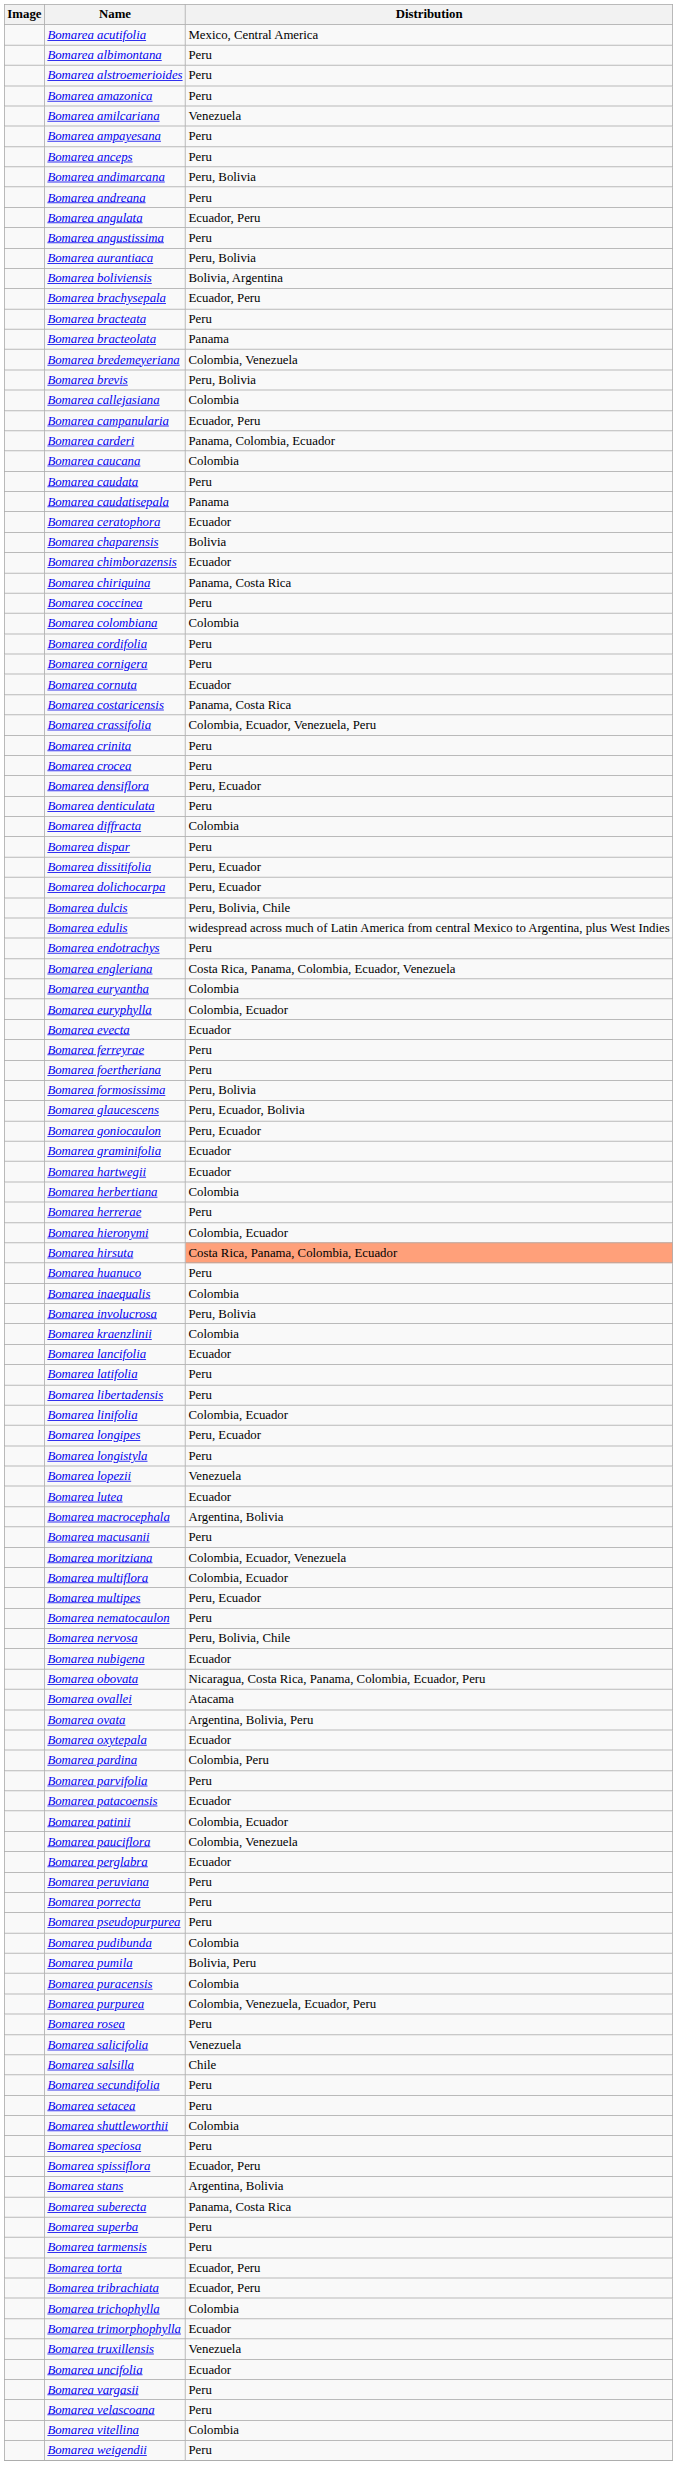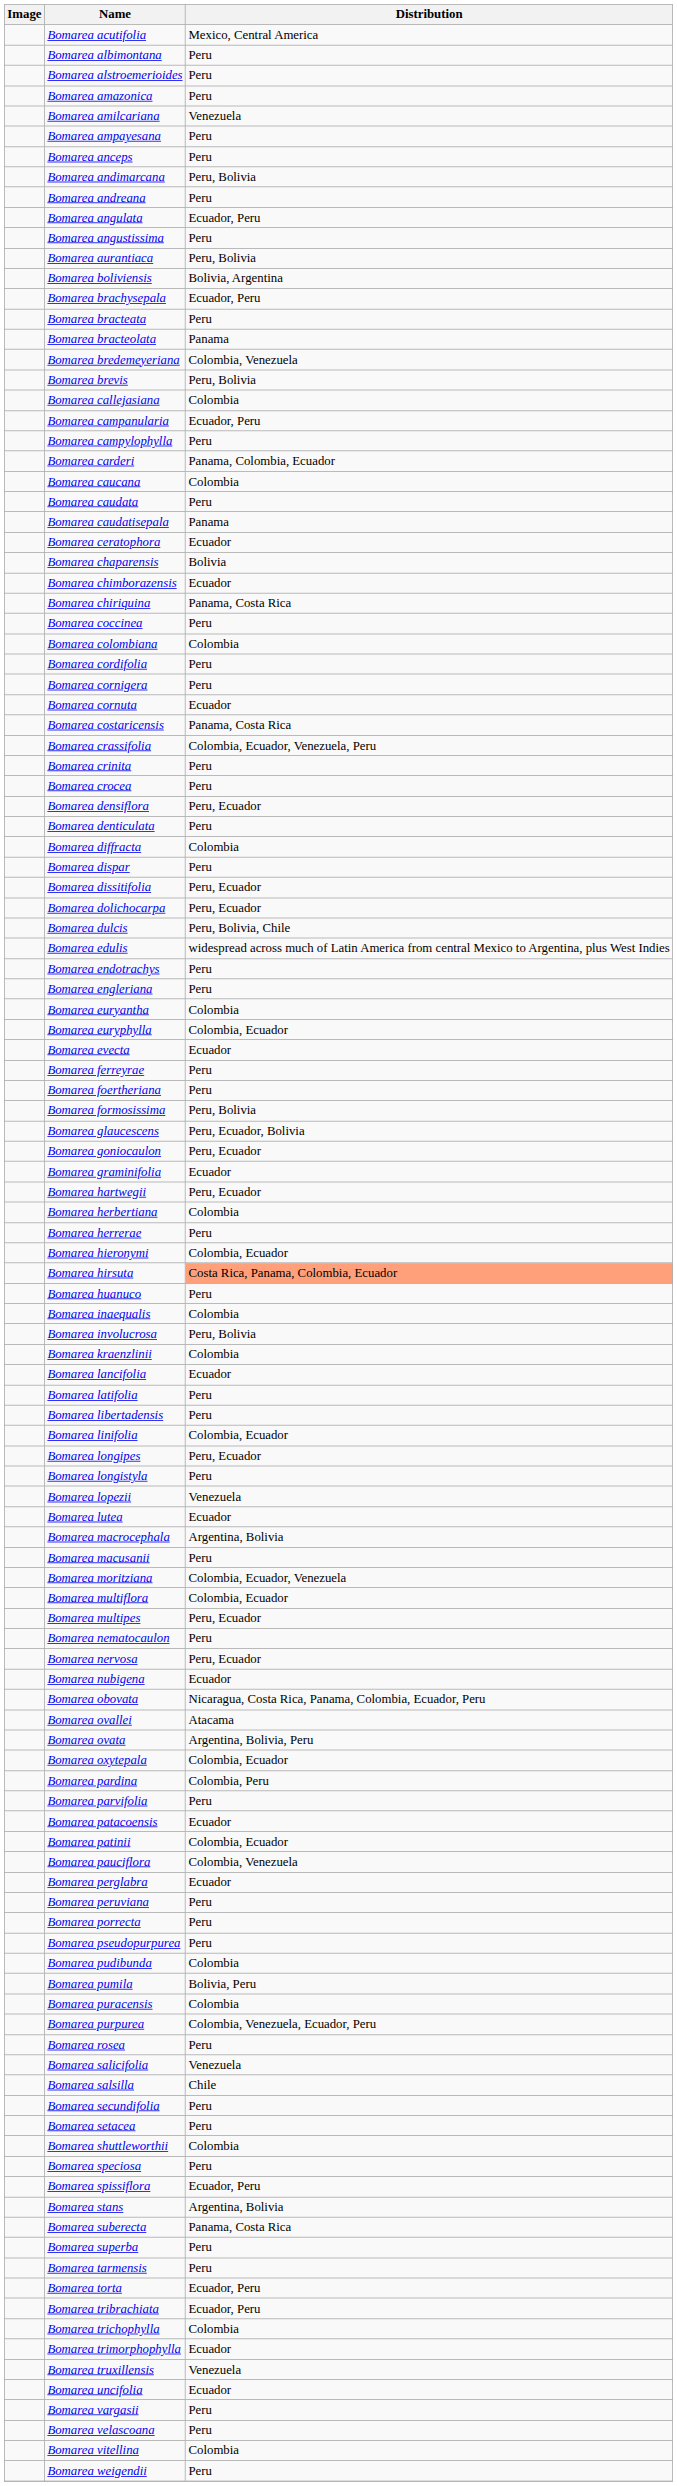 <table class="wikitable">
 <tr>
 <th>Image</th>
 <th>Name</th>
 <th>Distribution</th>
 </tr>
 <tr>
 <td></td>
 <td><em><a href='#'>Bomarea acutifolia</a></em></td>
 <td>Mexico, Central America</td>
 </tr>
 <tr>
 <td></td>
 <td><em><a href='#'>Bomarea albimontana</a></em></td>
 <td>Peru</td>
 </tr>
 <tr>
 <td></td>
 <td><em><a href='#'>Bomarea alstroemerioides</a></em></td>
 <td>Peru</td>
 </tr>
 <tr>
 <td></td>
 <td><em><a href='#'>Bomarea amazonica</a></em></td>
 <td>Peru</td>
 </tr>
 <tr>
 <td></td>
 <td><em><a href='#'>Bomarea amilcariana</a></em></td>
 <td>Venezuela</td>
 </tr>
 <tr>
 <td></td>
 <td><em><a href='#'>Bomarea ampayesana</a></em></td>
 <td>Peru</td>
 </tr>
 <tr>
 <td></td>
 <td><em><a href='#'>Bomarea anceps</a></em></td>
 <td>Peru</td>
 </tr>
 <tr>
 <td></td>
 <td><em><a href='#'>Bomarea andimarcana</a></em></td>
 <td>Peru, Bolivia</td>
 </tr>
 <tr>
 <td></td>
 <td><em><a href='#'>Bomarea andreana</a></em></td>
 <td>Peru</td>
 </tr>
 <tr>
 <td></td>
 <td><em><a href='#'>Bomarea angulata</a></em></td>
 <td>Ecuador, Peru</td>
 </tr>
 <tr>
 <td></td>
 <td><em><a href='#'>Bomarea angustissima</a></em></td>
 <td>Peru</td>
 </tr>
 <tr>
 <td></td>
 <td><em><a href='#'>Bomarea aurantiaca</a></em></td>
 <td>Peru, Bolivia</td>
 </tr>
 <tr>
 <td></td>
 <td><em><a href='#'>Bomarea boliviensis</a></em></td>
 <td>Bolivia, Argentina</td>
 </tr>
 <tr>
 <td></td>
 <td><em><a href='#'>Bomarea brachysepala</a></em></td>
 <td>Ecuador, Peru</td>
 </tr>
 <tr>
 <td></td>
 <td><em><a href='#'>Bomarea bracteata</a></em></td>
 <td>Peru</td>
 </tr>
 <tr>
 <td></td>
 <td><em><a href='#'>Bomarea bracteolata</a></em></td>
 <td>Panama</td>
 </tr>
 <tr>
 <td></td>
 <td><em><a href='#'>Bomarea bredemeyeriana</a></em></td>
 <td>Colombia, Venezuela</td>
 </tr>
 <tr>
 <td></td>
 <td><em><a href='#'>Bomarea brevis</a></em></td>
 <td>Peru, Bolivia</td>
 </tr>
 <tr>
 <td></td>
 <td><em><a href='#'>Bomarea callejasiana</a></em></td>
 <td>Colombia</td>
 </tr>
 <tr>
 <td></td>
 <td><em><a href='#'>Bomarea campanularia</a></em></td>
 <td>Ecuador, Peru</td>
+</tr>
+<tr>
+<td></td>
+<td><em><a href='#'>Bomarea campylophylla</a></em></td>
+<td>Peru</td>
 </tr>
 <tr>
 <td></td>
 <td><em><a href='#'>Bomarea carderi</a></em></td>
 <td>Panama, Colombia, Ecuador</td>
 </tr>
 <tr>
 <td></td>
 <td><em><a href='#'>Bomarea caucana</a></em></td>
 <td>Colombia</td>
 </tr>
 <tr>
 <td></td>
 <td><em><a href='#'>Bomarea caudata</a></em></td>
 <td>Peru</td>
 </tr>
 <tr>
 <td></td>
 <td><em><a href='#'>Bomarea caudatisepala</a></em></td>
 <td>Panama</td>
 </tr>
 <tr>
 <td></td>
 <td><em><a href='#'>Bomarea ceratophora</a></em></td>
 <td>Ecuador</td>
 </tr>
 <tr>
 <td></td>
 <td><em><a href='#'>Bomarea chaparensis</a></em></td>
 <td>Bolivia</td>
 </tr>
 <tr>
 <td></td>
 <td><em><a href='#'>Bomarea chimborazensis</a></em></td>
 <td>Ecuador</td>
 </tr>
 <tr>
 <td></td>
 <td><em><a href='#'>Bomarea chiriquina</a></em></td>
 <td>Panama, Costa Rica</td>
 </tr>
 <tr>
 <td></td>
 <td><em><a href='#'>Bomarea coccinea</a></em></td>
 <td>Peru</td>
 </tr>
 <tr>
 <td></td>
 <td><em><a href='#'>Bomarea colombiana</a></em></td>
 <td>Colombia</td>
 </tr>
 <tr>
 <td></td>
 <td><em><a href='#'>Bomarea cordifolia</a></em></td>
 <td>Peru</td>
 </tr>
 <tr>
 <td></td>
 <td><em><a href='#'>Bomarea cornigera</a></em></td>
 <td>Peru</td>
 </tr>
 <tr>
 <td></td>
 <td><em><a href='#'>Bomarea cornuta</a></em></td>
 <td>Ecuador</td>
 </tr>
 <tr>
 <td></td>
 <td><em><a href='#'>Bomarea costaricensis</a></em></td>
 <td>Panama, Costa Rica</td>
 </tr>
 <tr>
 <td></td>
 <td><em><a href='#'>Bomarea crassifolia</a></em></td>
 <td>Colombia, Ecuador, Venezuela, Peru</td>
 </tr>
 <tr>
 <td></td>
 <td><em><a href='#'>Bomarea crinita</a></em></td>
 <td>Peru</td>
 </tr>
 <tr>
 <td></td>
 <td><em><a href='#'>Bomarea crocea</a></em></td>
 <td>Peru</td>
 </tr>
 <tr>
 <td></td>
 <td><em><a href='#'>Bomarea densiflora</a></em></td>
 <td>Peru, Ecuador</td>
 </tr>
 <tr>
 <td></td>
 <td><em><a href='#'>Bomarea denticulata</a></em></td>
 <td>Peru</td>
 </tr>
 <tr>
 <td></td>
 <td><em><a href='#'>Bomarea diffracta</a></em></td>
 <td>Colombia</td>
 </tr>
 <tr>
 <td></td>
 <td><em><a href='#'>Bomarea dispar</a></em></td>
 <td>Peru</td>
 </tr>
 <tr>
 <td></td>
 <td><em><a href='#'>Bomarea dissitifolia</a></em></td>
 <td>Peru, Ecuador</td>
 </tr>
 <tr>
 <td></td>
 <td><em><a href='#'>Bomarea dolichocarpa</a></em></td>
 <td>Peru, Ecuador</td>
 </tr>
 <tr>
 <td></td>
 <td><em><a href='#'>Bomarea dulcis</a></em></td>
 <td>Peru, Bolivia, Chile</td>
 </tr>
 <tr>
 <td></td>
 <td><em><a href='#'>Bomarea edulis</a></em></td>
 <td>widespread across much of Latin America from central Mexico to Argentina, plus West Indies</td>
 </tr>
 <tr>
 <td></td>
 <td><em><a href='#'>Bomarea endotrachys</a></em></td>
 <td>Peru</td>
 </tr>
 <tr>
 <td></td>
 <td><em><a href='#'>Bomarea engleriana</a></em></td>
-<td>Costa Rica, Panama, Colombia, Ecuador, Venezuela</td>
+<td>Peru</td>
 </tr>
 <tr>
 <td></td>
 <td><em><a href='#'>Bomarea euryantha</a></em></td>
 <td>Colombia</td>
 </tr>
 <tr>
 <td></td>
 <td><em><a href='#'>Bomarea euryphylla</a></em></td>
 <td>Colombia, Ecuador</td>
 </tr>
 <tr>
 <td></td>
 <td><em><a href='#'>Bomarea evecta</a></em></td>
 <td>Ecuador</td>
 </tr>
 <tr>
 <td></td>
 <td><em><a href='#'>Bomarea ferreyrae</a></em></td>
 <td>Peru</td>
 </tr>
 <tr>
 <td></td>
 <td><em><a href='#'>Bomarea foertheriana</a></em></td>
 <td>Peru</td>
 </tr>
 <tr>
 <td></td>
 <td><em><a href='#'>Bomarea formosissima</a></em></td>
 <td>Peru, Bolivia</td>
 </tr>
 <tr>
 <td></td>
 <td><em><a href='#'>Bomarea glaucescens</a></em></td>
 <td>Peru, Ecuador, Bolivia</td>
 </tr>
 <tr>
 <td></td>
 <td><em><a href='#'>Bomarea goniocaulon</a></em></td>
 <td>Peru, Ecuador</td>
 </tr>
 <tr>
 <td></td>
 <td><em><a href='#'>Bomarea graminifolia</a></em></td>
 <td>Ecuador</td>
 </tr>
 <tr>
 <td></td>
 <td><em><a href='#'>Bomarea hartwegii</a></em></td>
-<td>Ecuador</td>
+<td>Peru, Ecuador</td>
 </tr>
 <tr>
 <td></td>
 <td><em><a href='#'>Bomarea herbertiana</a></em></td>
 <td>Colombia</td>
 </tr>
 <tr>
 <td></td>
 <td><em><a href='#'>Bomarea herrerae</a></em></td>
 <td>Peru</td>
 </tr>
 <tr>
 <td></td>
 <td><em><a href='#'>Bomarea hieronymi</a></em></td>
 <td>Colombia, Ecuador</td>
 </tr>
 <tr>
 <td></td>
 <td><em><a href='#'>Bomarea hirsuta</a></em></td>
 <td style="background: lightsalmon;">Costa Rica, Panama, Colombia, Ecuador</td>
 </tr>
 <tr>
 <td></td>
 <td><em><a href='#'>Bomarea huanuco</a></em></td>
 <td>Peru</td>
 </tr>
 <tr>
 <td></td>
 <td><em><a href='#'>Bomarea inaequalis</a></em></td>
 <td>Colombia</td>
 </tr>
 <tr>
 <td></td>
 <td><em><a href='#'>Bomarea involucrosa</a></em></td>
 <td>Peru, Bolivia</td>
 </tr>
 <tr>
 <td></td>
 <td><em><a href='#'>Bomarea kraenzlinii</a></em></td>
 <td>Colombia</td>
 </tr>
 <tr>
 <td></td>
 <td><em><a href='#'>Bomarea lancifolia</a></em></td>
 <td>Ecuador</td>
 </tr>
 <tr>
 <td></td>
 <td><em><a href='#'>Bomarea latifolia</a></em></td>
 <td>Peru</td>
 </tr>
 <tr>
 <td></td>
 <td><em><a href='#'>Bomarea libertadensis</a></em></td>
 <td>Peru</td>
 </tr>
 <tr>
 <td></td>
 <td><em><a href='#'>Bomarea linifolia</a></em></td>
 <td>Colombia, Ecuador</td>
 </tr>
 <tr>
 <td></td>
 <td><em><a href='#'>Bomarea longipes</a></em></td>
 <td>Peru, Ecuador</td>
 </tr>
 <tr>
 <td></td>
 <td><em><a href='#'>Bomarea longistyla</a></em></td>
 <td>Peru</td>
 </tr>
 <tr>
 <td></td>
 <td><em><a href='#'>Bomarea lopezii</a></em></td>
 <td>Venezuela</td>
 </tr>
 <tr>
 <td></td>
 <td><em><a href='#'>Bomarea lutea</a></em></td>
 <td>Ecuador</td>
 </tr>
 <tr>
 <td></td>
 <td><em><a href='#'>Bomarea macrocephala</a></em></td>
 <td>Argentina, Bolivia</td>
 </tr>
 <tr>
 <td></td>
 <td><em><a href='#'>Bomarea macusanii</a></em></td>
 <td>Peru</td>
 </tr>
 <tr>
 <td></td>
 <td><em><a href='#'>Bomarea moritziana</a></em></td>
 <td>Colombia, Ecuador, Venezuela</td>
 </tr>
 <tr>
 <td></td>
 <td><em><a href='#'>Bomarea multiflora</a></em></td>
 <td>Colombia, Ecuador</td>
 </tr>
 <tr>
 <td></td>
 <td><em><a href='#'>Bomarea multipes</a></em></td>
 <td>Peru, Ecuador</td>
 </tr>
 <tr>
 <td></td>
 <td><em><a href='#'>Bomarea nematocaulon</a></em></td>
 <td>Peru</td>
 </tr>
 <tr>
 <td></td>
 <td><em><a href='#'>Bomarea nervosa</a></em></td>
-<td>Peru, Bolivia, Chile</td>
+<td>Peru, Ecuador</td>
 </tr>
 <tr>
 <td></td>
 <td><em><a href='#'>Bomarea nubigena</a></em></td>
 <td>Ecuador</td>
 </tr>
 <tr>
 <td></td>
 <td><em><a href='#'>Bomarea obovata</a></em></td>
 <td>Nicaragua, Costa Rica, Panama, Colombia, Ecuador, Peru</td>
 </tr>
 <tr>
 <td></td>
 <td><em><a href='#'>Bomarea ovallei</a></em></td>
 <td>Atacama</td>
 </tr>
 <tr>
 <td></td>
 <td><em><a href='#'>Bomarea ovata</a></em></td>
 <td>Argentina, Bolivia, Peru</td>
 </tr>
 <tr>
 <td></td>
 <td><em><a href='#'>Bomarea oxytepala</a></em></td>
-<td>Ecuador</td>
+<td>Colombia, Ecuador</td>
 </tr>
 <tr>
 <td></td>
 <td><em><a href='#'>Bomarea pardina</a></em></td>
 <td>Colombia, Peru</td>
 </tr>
 <tr>
 <td></td>
 <td><em><a href='#'>Bomarea parvifolia</a></em></td>
 <td>Peru</td>
 </tr>
 <tr>
 <td></td>
 <td><em><a href='#'>Bomarea patacoensis</a></em></td>
 <td>Ecuador</td>
 </tr>
 <tr>
 <td></td>
 <td><em><a href='#'>Bomarea patinii</a></em></td>
 <td>Colombia, Ecuador</td>
 </tr>
 <tr>
 <td></td>
 <td><em><a href='#'>Bomarea pauciflora</a></em></td>
 <td>Colombia, Venezuela</td>
 </tr>
 <tr>
 <td></td>
 <td><em><a href='#'>Bomarea perglabra</a></em></td>
 <td>Ecuador</td>
 </tr>
 <tr>
 <td></td>
 <td><em><a href='#'>Bomarea peruviana</a></em></td>
 <td>Peru</td>
 </tr>
 <tr>
 <td></td>
 <td><em><a href='#'>Bomarea porrecta</a></em></td>
 <td>Peru</td>
 </tr>
 <tr>
 <td></td>
 <td><em><a href='#'>Bomarea pseudopurpurea</a></em></td>
 <td>Peru</td>
 </tr>
 <tr>
 <td></td>
 <td><em><a href='#'>Bomarea pudibunda</a></em></td>
 <td>Colombia</td>
 </tr>
 <tr>
 <td></td>
 <td><em><a href='#'>Bomarea pumila</a></em></td>
 <td>Bolivia, Peru</td>
 </tr>
 <tr>
 <td></td>
 <td><em><a href='#'>Bomarea puracensis</a></em></td>
 <td>Colombia</td>
 </tr>
 <tr>
 <td></td>
 <td><em><a href='#'>Bomarea purpurea</a></em></td>
 <td>Colombia, Venezuela, Ecuador, Peru</td>
 </tr>
 <tr>
 <td></td>
 <td><em><a href='#'>Bomarea rosea</a></em></td>
 <td>Peru</td>
 </tr>
 <tr>
 <td></td>
 <td><em><a href='#'>Bomarea salicifolia</a></em></td>
 <td>Venezuela</td>
 </tr>
 <tr>
 <td></td>
 <td><em><a href='#'>Bomarea salsilla</a></em></td>
 <td>Chile</td>
 </tr>
 <tr>
 <td></td>
 <td><em><a href='#'>Bomarea secundifolia</a></em></td>
 <td>Peru</td>
 </tr>
 <tr>
 <td></td>
 <td><em><a href='#'>Bomarea setacea</a></em></td>
 <td>Peru</td>
 </tr>
 <tr>
 <td></td>
 <td><em><a href='#'>Bomarea shuttleworthii</a></em></td>
 <td>Colombia</td>
 </tr>
 <tr>
 <td></td>
 <td><em><a href='#'>Bomarea speciosa</a></em></td>
 <td>Peru</td>
 </tr>
 <tr>
 <td></td>
 <td><em><a href='#'>Bomarea spissiflora</a></em></td>
 <td>Ecuador, Peru</td>
 </tr>
 <tr>
 <td></td>
 <td><em><a href='#'>Bomarea stans</a></em></td>
 <td>Argentina, Bolivia</td>
 </tr>
 <tr>
 <td></td>
 <td><em><a href='#'>Bomarea suberecta</a></em></td>
 <td>Panama, Costa Rica</td>
 </tr>
 <tr>
 <td></td>
 <td><em><a href='#'>Bomarea superba</a></em></td>
 <td>Peru</td>
 </tr>
 <tr>
 <td></td>
 <td><em><a href='#'>Bomarea tarmensis</a></em></td>
 <td>Peru</td>
 </tr>
 <tr>
 <td></td>
 <td><em><a href='#'>Bomarea torta</a></em></td>
 <td>Ecuador, Peru</td>
 </tr>
 <tr>
 <td></td>
 <td><em><a href='#'>Bomarea tribrachiata</a></em></td>
 <td>Ecuador, Peru</td>
 </tr>
 <tr>
 <td></td>
 <td><em><a href='#'>Bomarea trichophylla</a></em></td>
 <td>Colombia</td>
 </tr>
 <tr>
 <td></td>
 <td><em><a href='#'>Bomarea trimorphophylla</a></em></td>
 <td>Ecuador</td>
 </tr>
 <tr>
 <td></td>
 <td><em><a href='#'>Bomarea truxillensis</a></em></td>
 <td>Venezuela</td>
 </tr>
 <tr>
 <td></td>
 <td><em><a href='#'>Bomarea uncifolia</a></em></td>
 <td>Ecuador</td>
 </tr>
 <tr>
 <td></td>
 <td><em><a href='#'>Bomarea vargasii</a></em></td>
 <td>Peru</td>
 </tr>
 <tr>
 <td></td>
 <td><em><a href='#'>Bomarea velascoana</a></em></td>
 <td>Peru</td>
 </tr>
 <tr>
 <td></td>
 <td><em><a href='#'>Bomarea vitellina</a></em></td>
 <td>Colombia</td>
 </tr>
 <tr>
 <td></td>
 <td><em><a href='#'>Bomarea weigendii</a></em></td>
 <td>Peru</td>
 </tr>
 <tr>
 </tr>
 </table>
